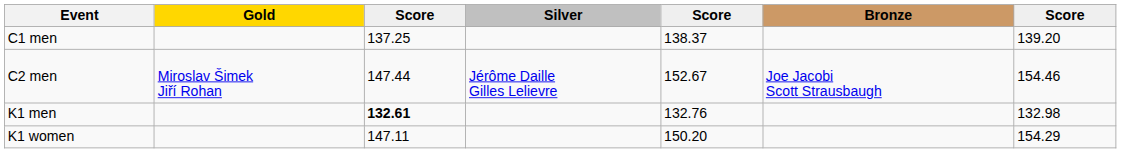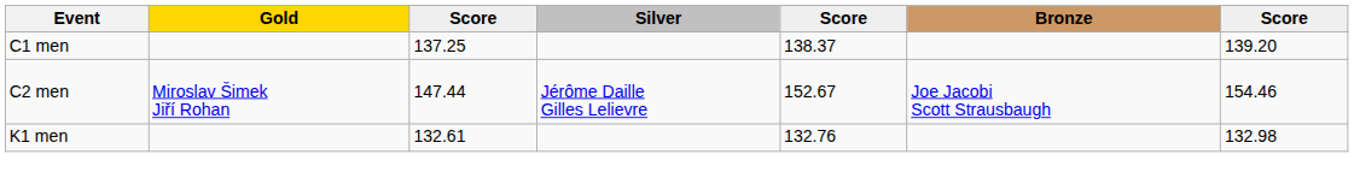 <table class="wikitable" width=100%>
 <tr>
 <th>Event</th>
 <td align=center bgcolor="gold"><strong>Gold</strong></td>
 <td align=center bgcolor="EFEFEF"><strong>Score</strong></td>
 <td align=center bgcolor="silver"><strong>Silver</strong></td>
 <td align=center bgcolor="EFEFEF"><strong>Score</strong></td>
 <td align=center bgcolor="CC9966"><strong>Bronze</strong></td>
 <td align=center bgcolor="EFEFEF"><strong>Score</strong></td>
 </tr>
 <tr>
 <td>C1 men</td>
 <td></td>
 <td>137.25</td>
 <td></td>
 <td>138.37</td>
 <td></td>
 <td>139.20</td>
 </tr>
 <tr>
 <td>C2 men</td>
 <td><br><a href='#'>Miroslav Šimek</a><br><a href='#'>Jiří Rohan</a></td>
 <td>147.44</td>
 <td><br><a href='#'>Jérôme Daille</a><br><a href='#'>Gilles Lelievre</a></td>
 <td>152.67</td>
 <td><br><a href='#'>Joe Jacobi</a><br><a href='#'>Scott Strausbaugh</a></td>
 <td>154.46</td>
 </tr>
 <tr>
 <td>K1 men</td>
 <td></td>
-<td><strong>132.61</strong></td>
+<td>132.61</td>
 <td></td>
 <td>132.76</td>
 <td></td>
 <td>132.98</td>
 </tr>
-<tr>
-<td>K1 women</td>
-<td></td>
-<td>147.11</td>
-<td></td>
-<td>150.20</td>
-<td></td>
-<td>154.29</td>
-</tr>
 </table>
